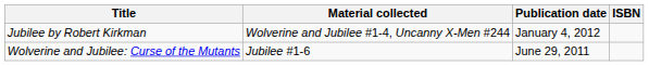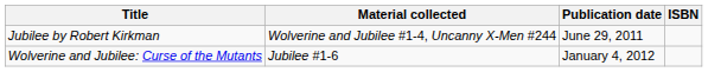 <table class="wikitable">
 <tr>
 <th>Title</th>
 <th>Material collected</th>
 <th>Publication date</th>
 <th>ISBN</th>
 </tr>
 <tr>
 <td><em>Jubilee by Robert Kirkman</em></td>
 <td><em>Wolverine and Jubilee</em> #1-4, <em>Uncanny X-Men</em> #244</td>
-<td>January 4, 2012</td>
+<td>June 29, 2011</td>
 <td></td>
 </tr>
 <tr>
 <td><em>Wolverine and Jubilee: <a href='#'>Curse of the Mutants</a></em></td>
 <td><em>Jubilee</em> #1-6</td>
-<td>June 29, 2011</td>
+<td>January 4, 2012</td>
 <td></td>
 </tr>
 </table>
